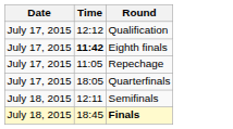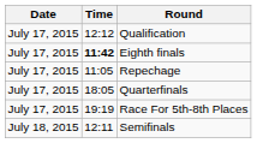 <table class="wikitable">
 <tr>
 <th>Date</th>
 <th>Time</th>
 <th>Round</th>
 </tr>
 <tr>
 <td>July 17, 2015</td>
 <td>12:12</td>
 <td>Qualification</td>
 </tr>
 <tr>
 <td>July 17, 2015</td>
 <td><strong>11:42</strong></td>
 <td>Eighth finals</td>
 </tr>
 <tr>
 <td>July 17, 2015</td>
 <td>11:05</td>
 <td>Repechage</td>
 </tr>
 <tr>
 <td>July 17, 2015</td>
 <td>18:05</td>
 <td>Quarterfinals</td>
 </tr>
 <tr>
+<td>July 17, 2015</td>
+<td>19:19</td>
+<td>Race For 5th-8th Places</td>
+</tr>
+<tr>
 <td>July 18, 2015</td>
 <td>12:11</td>
 <td>Semifinals</td>
 </tr>
-<tr style=background:lemonchiffon>
-<td>July 18, 2015</td>
-<td>18:45</td>
-<td><strong>Finals</strong></td>
-</tr>
 </table>
